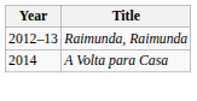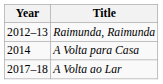 <table class="wikitable">
 <tr>
 <th>Year</th>
 <th>Title</th>
 </tr>
 <tr>
 <td>2012–13</td>
 <td><em>Raimunda, Raimunda</em></td>
 </tr>
 <tr>
 <td>2014</td>
 <td><em>A Volta para Casa</em></td>
 </tr>
+<tr>
+<td>2017–18</td>
+<td><em>A Volta ao Lar</em></td>
+</tr>
 </table>
